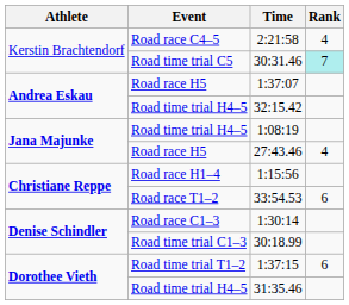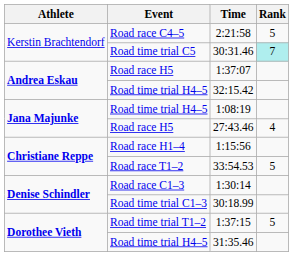 <table class="wikitable" style="font-size:90%">
 <tr>
 <th>Athlete</th>
 <th>Event</th>
 <th>Time</th>
 <th>Rank</th>
 </tr>
 <tr align=center>
 <td align=left rowspan=2><a href='#'>Kerstin Brachtendorf</a></td>
 <td align=left><a href='#'>Road race C4–5</a></td>
 <td>2:21:58</td>
-<td>4</td>
+<td>5</td>
 </tr>
 <tr align=center>
 <td align=left><a href='#'>Road time trial C5</a></td>
 <td>30:31.46</td>
 <td style="background: paleturquoise;">7</td>
 </tr>
 <tr align=center>
 <td align=left rowspan=2><strong><a href='#'>Andrea Eskau</a></strong></td>
 <td align=left><a href='#'>Road race H5</a></td>
 <td>1:37:07</td>
 <td></td>
 </tr>
 <tr align=center>
 <td align=left><a href='#'>Road time trial H4–5</a></td>
 <td>32:15.42</td>
 <td></td>
 </tr>
 <tr align=center>
 <td align=left rowspan=2><strong><a href='#'>Jana Majunke</a></strong></td>
 <td align=left><a href='#'>Road time trial H4–5</a></td>
 <td>1:08:19</td>
 <td></td>
 </tr>
 <tr align=center>
 <td align=left><a href='#'>Road race H5</a></td>
 <td>27:43.46</td>
 <td>4</td>
 </tr>
 <tr align=center>
 <td align=left rowspan=2><strong><a href='#'>Christiane Reppe</a></strong></td>
 <td align=left><a href='#'>Road race H1–4</a></td>
 <td>1:15:56</td>
 <td></td>
 </tr>
 <tr align=center>
 <td align=left><a href='#'>Road race T1–2</a></td>
 <td>33:54.53</td>
-<td>6</td>
+<td>5</td>
 </tr>
 <tr align=center>
 <td align=left rowspan=2><strong><a href='#'>Denise Schindler</a></strong></td>
 <td align=left><a href='#'>Road race C1–3</a></td>
 <td>1:30:14</td>
 <td></td>
 </tr>
 <tr align=center>
 <td align=left><a href='#'>Road time trial C1–3</a></td>
 <td>30:18.99</td>
 <td></td>
 </tr>
 <tr align=center>
 <td align=left rowspan=2><strong><a href='#'>Dorothee Vieth</a></strong></td>
 <td align=left><a href='#'>Road time trial T1–2</a></td>
 <td>1:37:15</td>
-<td>6</td>
+<td>5</td>
 </tr>
 <tr align=center>
 <td align=left><a href='#'>Road time trial H4–5</a></td>
 <td>31:35.46</td>
 <td></td>
 </tr>
 </table>
